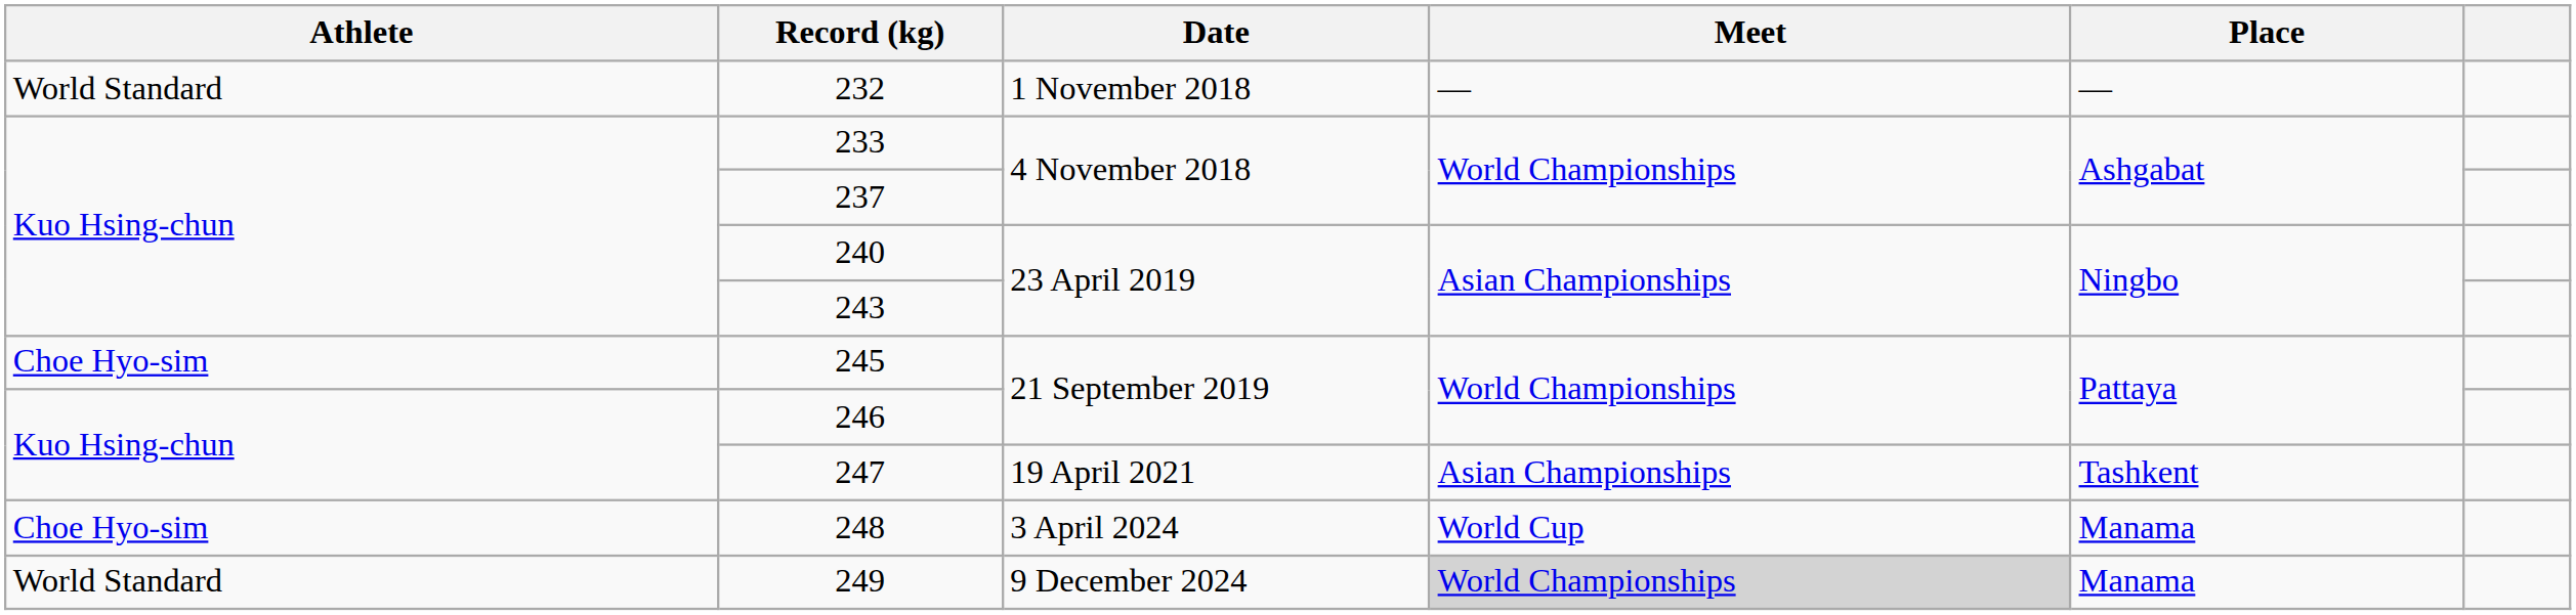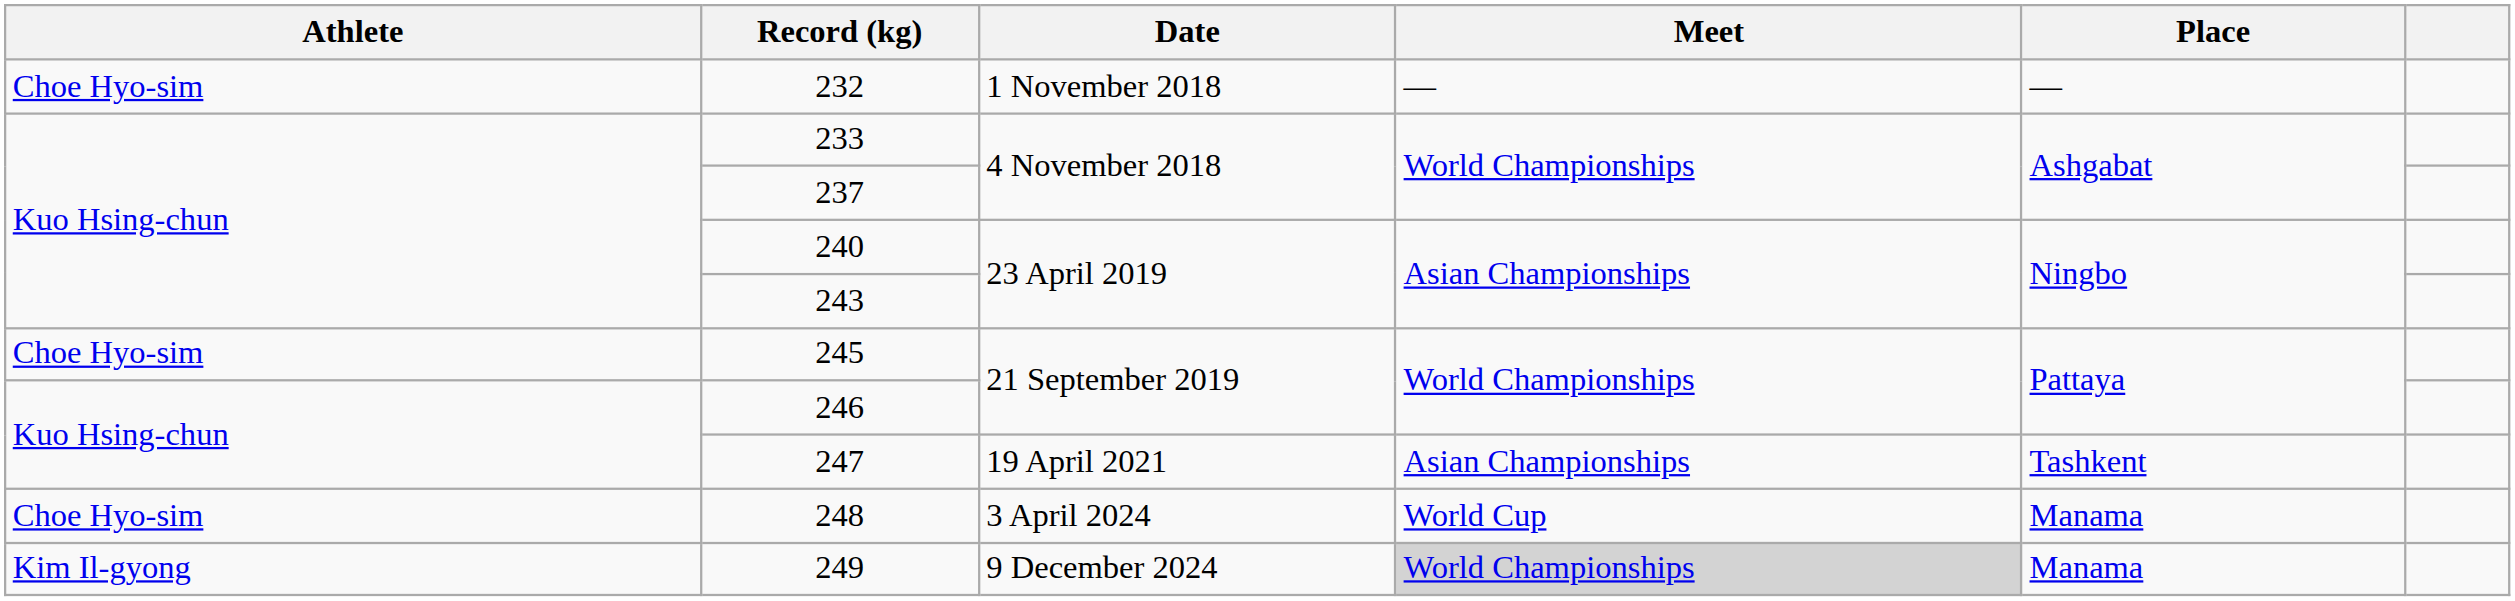 <table class="wikitable" style="font-size:90%; width: 70%;">
 <tr>
 <th width=20%>Athlete</th>
 <th width=8%>Record (kg)</th>
 <th width=12%>Date</th>
 <th width=18%>Meet</th>
 <th width=11%>Place</th>
 <th width=3%></th>
 </tr>
 <tr>
-<td>World Standard</td>
+<td> <a href='#'>Choe Hyo-sim</a></td>
 <td align=center>232</td>
 <td>1 November 2018</td>
 <td>—</td>
 <td>—</td>
 <td></td>
 </tr>
 <tr>
 <td rowspan=4> <a href='#'>Kuo Hsing-chun</a></td>
 <td align=center>233</td>
 <td rowspan=2>4 November 2018</td>
 <td rowspan=2><a href='#'>World Championships</a></td>
 <td rowspan=2><a href='#'>Ashgabat</a></td>
 <td></td>
 </tr>
 <tr>
 <td align=center>237</td>
 <td></td>
 </tr>
 <tr>
 <td align=center>240</td>
 <td rowspan=2>23 April 2019</td>
 <td rowspan=2><a href='#'>Asian Championships</a></td>
 <td rowspan=2><a href='#'>Ningbo</a></td>
 <td></td>
 </tr>
 <tr>
 <td align=center>243</td>
 <td></td>
 </tr>
 <tr>
 <td> <a href='#'>Choe Hyo-sim</a></td>
 <td align=center>245</td>
 <td rowspan=2>21 September 2019</td>
 <td rowspan=2><a href='#'>World Championships</a></td>
 <td rowspan=2><a href='#'>Pattaya</a></td>
 <td></td>
 </tr>
 <tr>
 <td rowspan=2> <a href='#'>Kuo Hsing-chun</a></td>
 <td align=center>246</td>
 <td></td>
 </tr>
 <tr>
 <td align=center>247</td>
 <td>19 April 2021</td>
 <td><a href='#'>Asian Championships</a></td>
 <td><a href='#'>Tashkent</a></td>
 <td></td>
 </tr>
 <tr>
 <td> <a href='#'>Choe Hyo-sim</a></td>
 <td align=center>248</td>
 <td>3 April 2024</td>
 <td><a href='#'>World Cup</a></td>
 <td><a href='#'>Manama</a></td>
 <td></td>
 </tr>
 <tr>
-<td>World Standard</td>
+<td> <a href='#'>Kim Il-gyong</a></td>
 <td align=center>249</td>
 <td>9 December 2024</td>
 <td style="background: lightgrey;"><a href='#'>World Championships</a></td>
 <td><a href='#'>Manama</a></td>
 <td></td>
 </tr>
 </table>
